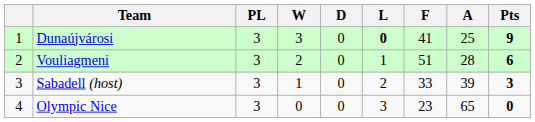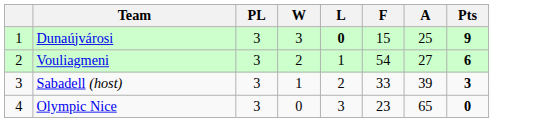 <table class="wikitable" border="1" style="text-align:center">
 <tr>
 <th width=25></th>
 <th width=220>Team</th>
 <th width=40>PL</th>
 <th width=40>W</th>
-<th width=40>D</th>
 <th width=40>L</th>
 <th width=40>F</th>
 <th width=40>A</th>
 <th width=40>Pts</th>
 </tr>
 <tr style="background:#cfc;">
 <td>1</td>
 <td align=left> <a href='#'>Dunaújvárosi</a></td>
 <td>3</td>
 <td>3</td>
-<td>0</td>
 <td><strong>0</strong></td>
-<td>41</td>
+<td>15</td>
 <td>25</td>
 <td><strong>9</strong></td>
 </tr>
 <tr style="background:#cfc;">
 <td>2</td>
 <td align=left> <a href='#'>Vouliagmeni</a></td>
 <td>3</td>
 <td>2</td>
-<td>0</td>
 <td>1</td>
-<td>51</td>
-<td>28</td>
+<td>54</td>
+<td>27</td>
 <td><strong>6</strong></td>
 </tr>
 <tr>
 <td>3</td>
 <td align=left> <a href='#'>Sabadell</a> <em>(host)</em></td>
 <td>3</td>
 <td>1</td>
-<td>0</td>
 <td>2</td>
 <td>33</td>
 <td>39</td>
 <td><strong>3</strong></td>
 </tr>
 <tr>
 <td>4</td>
 <td align=left> <a href='#'>Olympic Nice</a></td>
 <td>3</td>
 <td>0</td>
-<td>0</td>
 <td>3</td>
 <td>23</td>
 <td>65</td>
 <td><strong>0</strong></td>
 </tr>
 </table>
